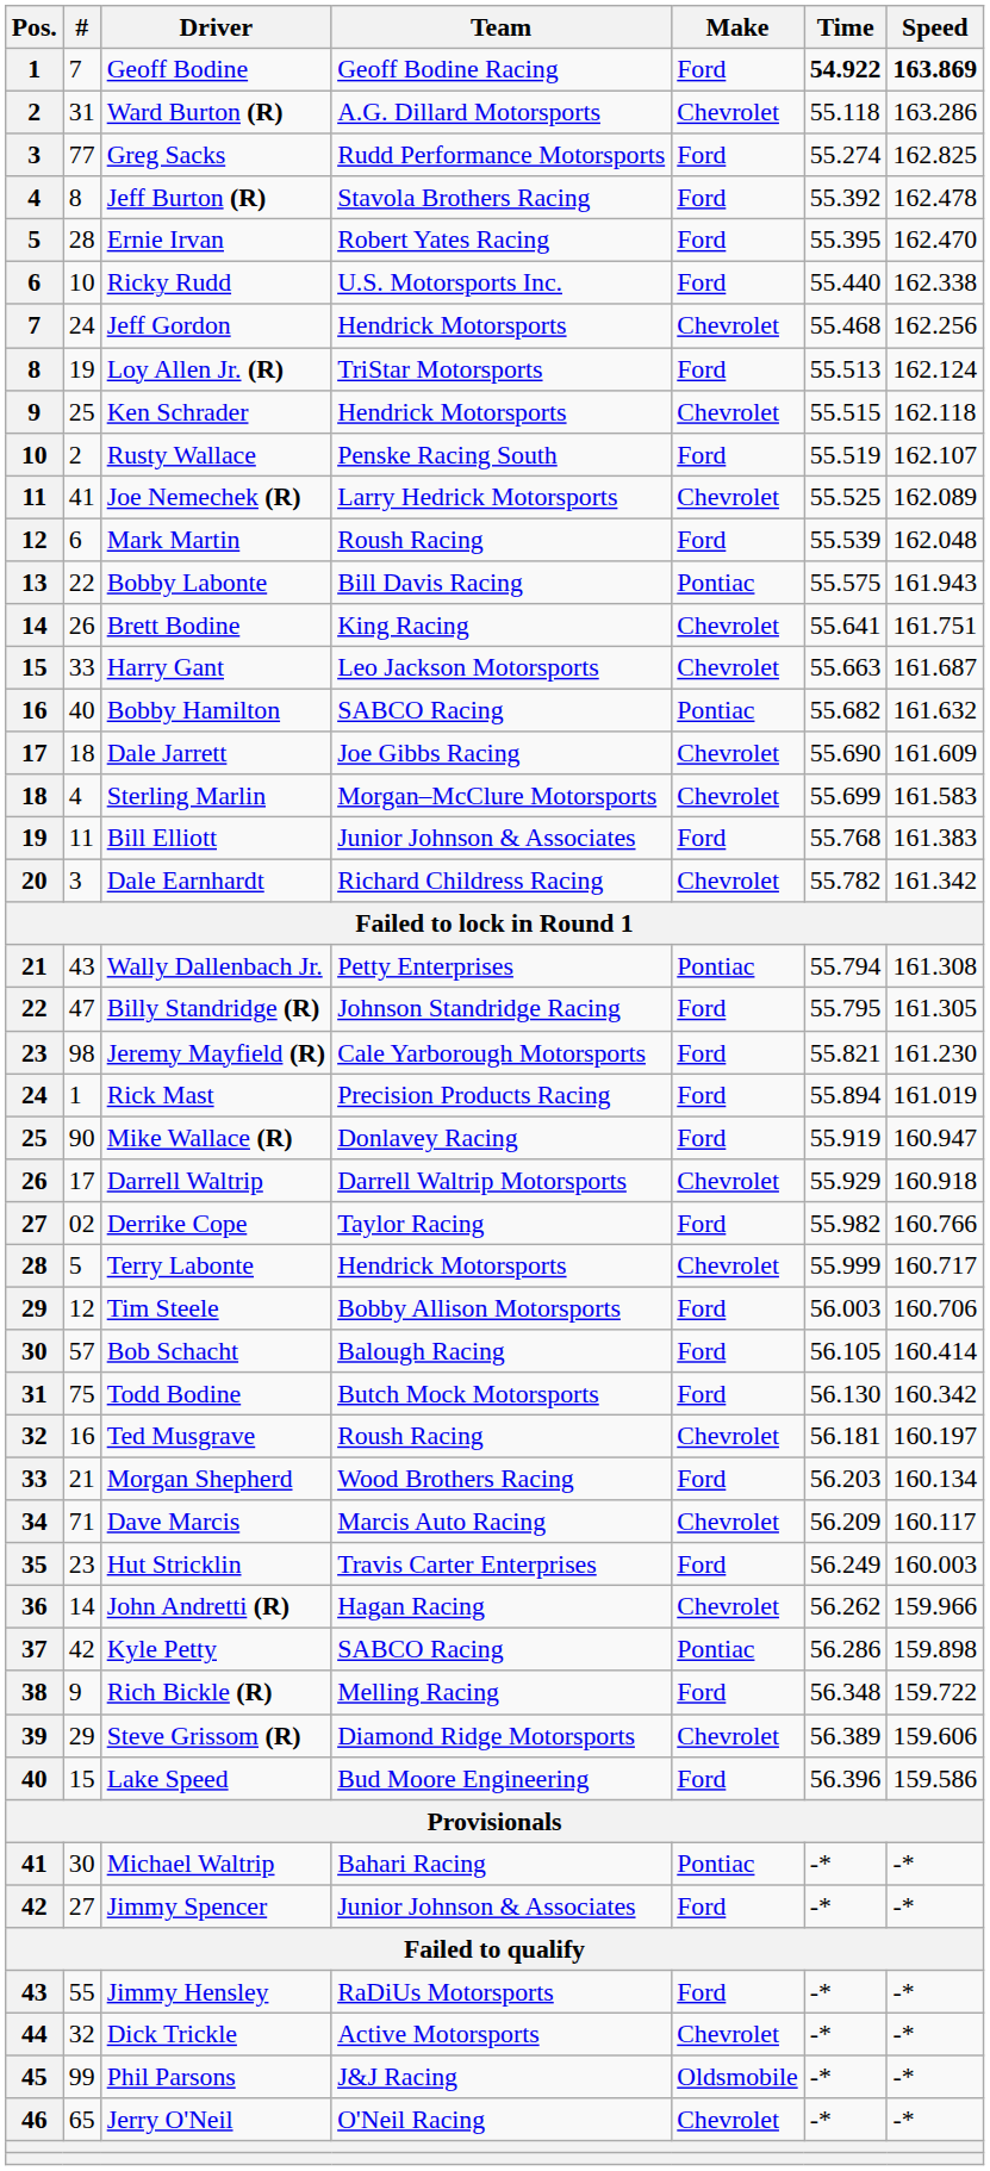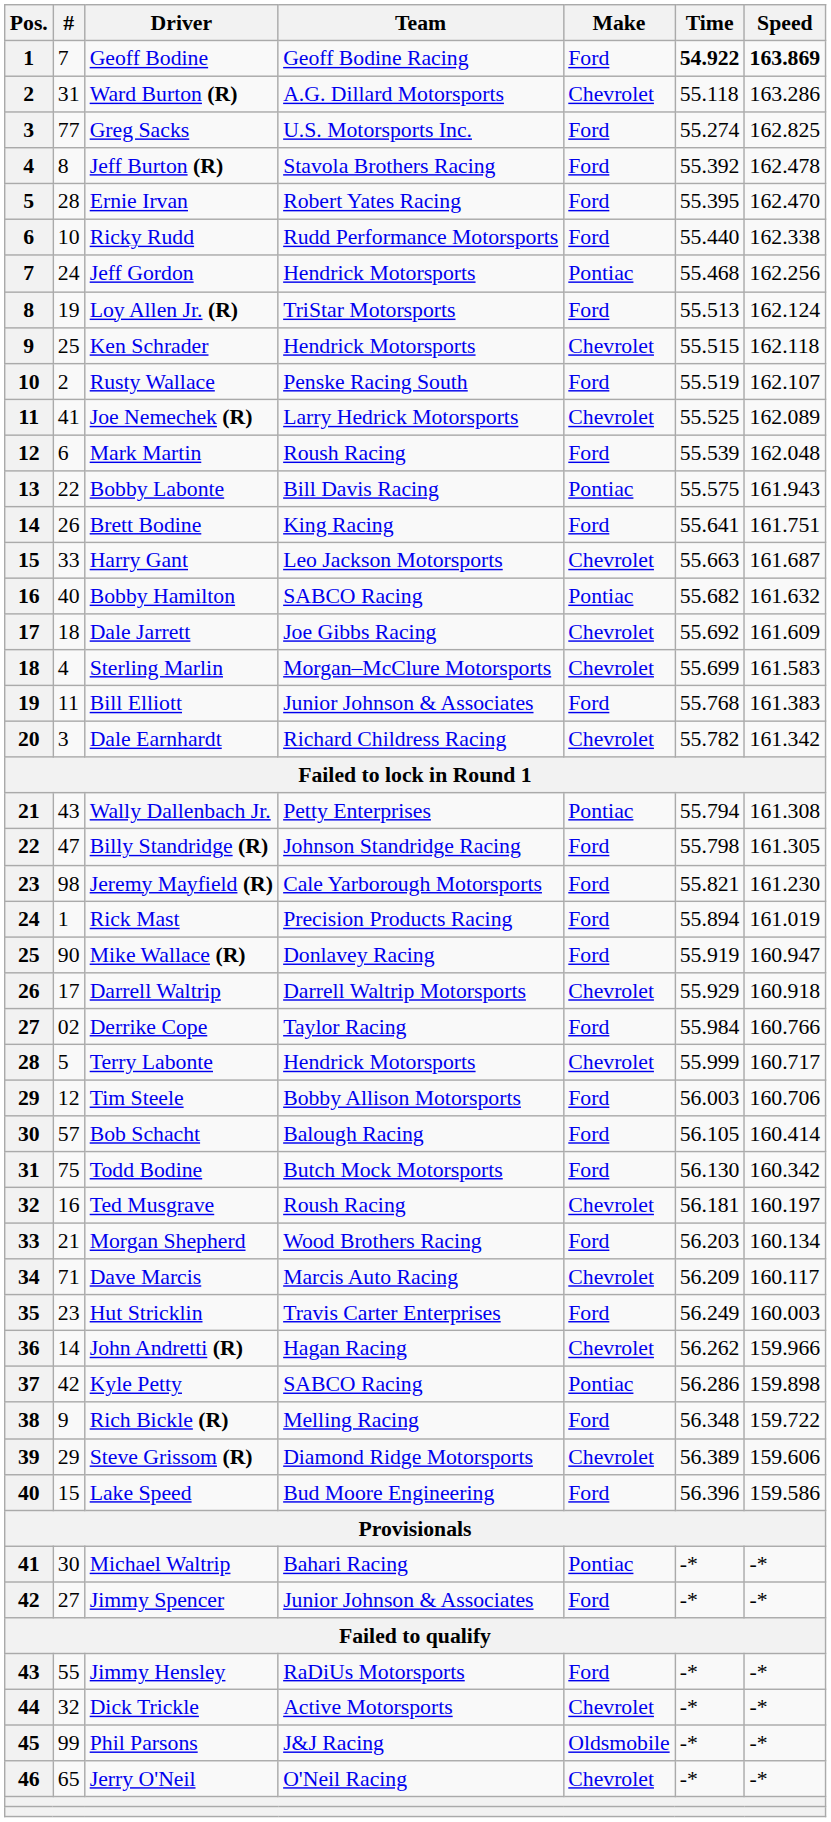 <table class="wikitable" style="font-size:95%">
 <tr>
 <th>Pos.</th>
 <th>#</th>
 <th>Driver</th>
 <th>Team</th>
 <th>Make</th>
 <th>Time</th>
 <th>Speed</th>
 </tr>
 <tr>
 <th>1</th>
 <td>7</td>
 <td><a href='#'>Geoff Bodine</a></td>
 <td><a href='#'>Geoff Bodine Racing</a></td>
 <td><a href='#'>Ford</a></td>
 <td><strong>54.922</strong></td>
 <td><strong>163.869</strong></td>
 </tr>
 <tr>
 <th>2</th>
 <td>31</td>
 <td><a href='#'>Ward Burton</a> <strong>(R)</strong></td>
 <td><a href='#'>A.G. Dillard Motorsports</a></td>
 <td><a href='#'>Chevrolet</a></td>
 <td>55.118</td>
 <td>163.286</td>
 </tr>
 <tr>
 <th>3</th>
 <td>77</td>
 <td><a href='#'>Greg Sacks</a></td>
-<td><a href='#'>Rudd Performance Motorsports</a></td>
+<td><a href='#'>U.S. Motorsports Inc.</a></td>
 <td><a href='#'>Ford</a></td>
 <td>55.274</td>
 <td>162.825</td>
 </tr>
 <tr>
 <th>4</th>
 <td>8</td>
 <td><a href='#'>Jeff Burton</a> <strong>(R)</strong></td>
 <td><a href='#'>Stavola Brothers Racing</a></td>
 <td><a href='#'>Ford</a></td>
 <td>55.392</td>
 <td>162.478</td>
 </tr>
 <tr>
 <th>5</th>
 <td>28</td>
 <td><a href='#'>Ernie Irvan</a></td>
 <td><a href='#'>Robert Yates Racing</a></td>
 <td><a href='#'>Ford</a></td>
 <td>55.395</td>
 <td>162.470</td>
 </tr>
 <tr>
 <th>6</th>
 <td>10</td>
 <td><a href='#'>Ricky Rudd</a></td>
-<td><a href='#'>U.S. Motorsports Inc.</a></td>
+<td><a href='#'>Rudd Performance Motorsports</a></td>
 <td><a href='#'>Ford</a></td>
 <td>55.440</td>
 <td>162.338</td>
 </tr>
 <tr>
 <th>7</th>
 <td>24</td>
 <td><a href='#'>Jeff Gordon</a></td>
 <td><a href='#'>Hendrick Motorsports</a></td>
-<td><a href='#'>Chevrolet</a></td>
+<td><a href='#'>Pontiac</a></td>
 <td>55.468</td>
 <td>162.256</td>
 </tr>
 <tr>
 <th>8</th>
 <td>19</td>
 <td><a href='#'>Loy Allen Jr.</a> <strong>(R)</strong></td>
 <td><a href='#'>TriStar Motorsports</a></td>
 <td><a href='#'>Ford</a></td>
 <td>55.513</td>
 <td>162.124</td>
 </tr>
 <tr>
 <th>9</th>
 <td>25</td>
 <td><a href='#'>Ken Schrader</a></td>
 <td><a href='#'>Hendrick Motorsports</a></td>
 <td><a href='#'>Chevrolet</a></td>
 <td>55.515</td>
 <td>162.118</td>
 </tr>
 <tr>
 <th>10</th>
 <td>2</td>
 <td><a href='#'>Rusty Wallace</a></td>
 <td><a href='#'>Penske Racing South</a></td>
 <td><a href='#'>Ford</a></td>
 <td>55.519</td>
 <td>162.107</td>
 </tr>
 <tr>
 <th>11</th>
 <td>41</td>
 <td><a href='#'>Joe Nemechek</a> <strong>(R)</strong></td>
 <td><a href='#'>Larry Hedrick Motorsports</a></td>
 <td><a href='#'>Chevrolet</a></td>
 <td>55.525</td>
 <td>162.089</td>
 </tr>
 <tr>
 <th>12</th>
 <td>6</td>
 <td><a href='#'>Mark Martin</a></td>
 <td><a href='#'>Roush Racing</a></td>
 <td><a href='#'>Ford</a></td>
 <td>55.539</td>
 <td>162.048</td>
 </tr>
 <tr>
 <th>13</th>
 <td>22</td>
 <td><a href='#'>Bobby Labonte</a></td>
 <td><a href='#'>Bill Davis Racing</a></td>
 <td><a href='#'>Pontiac</a></td>
 <td>55.575</td>
 <td>161.943</td>
 </tr>
 <tr>
 <th>14</th>
 <td>26</td>
 <td><a href='#'>Brett Bodine</a></td>
 <td><a href='#'>King Racing</a></td>
-<td><a href='#'>Chevrolet</a></td>
+<td><a href='#'>Ford</a></td>
 <td>55.641</td>
 <td>161.751</td>
 </tr>
 <tr>
 <th>15</th>
 <td>33</td>
 <td><a href='#'>Harry Gant</a></td>
 <td><a href='#'>Leo Jackson Motorsports</a></td>
 <td><a href='#'>Chevrolet</a></td>
 <td>55.663</td>
 <td>161.687</td>
 </tr>
 <tr>
 <th>16</th>
 <td>40</td>
 <td><a href='#'>Bobby Hamilton</a></td>
 <td><a href='#'>SABCO Racing</a></td>
 <td><a href='#'>Pontiac</a></td>
 <td>55.682</td>
 <td>161.632</td>
 </tr>
 <tr>
 <th>17</th>
 <td>18</td>
 <td><a href='#'>Dale Jarrett</a></td>
 <td><a href='#'>Joe Gibbs Racing</a></td>
 <td><a href='#'>Chevrolet</a></td>
-<td>55.690</td>
+<td>55.692</td>
 <td>161.609</td>
 </tr>
 <tr>
 <th>18</th>
 <td>4</td>
 <td><a href='#'>Sterling Marlin</a></td>
 <td><a href='#'>Morgan–McClure Motorsports</a></td>
 <td><a href='#'>Chevrolet</a></td>
 <td>55.699</td>
 <td>161.583</td>
 </tr>
 <tr>
 <th>19</th>
 <td>11</td>
 <td><a href='#'>Bill Elliott</a></td>
 <td><a href='#'>Junior Johnson & Associates</a></td>
 <td><a href='#'>Ford</a></td>
 <td>55.768</td>
 <td>161.383</td>
 </tr>
 <tr>
 <th>20</th>
 <td>3</td>
 <td><a href='#'>Dale Earnhardt</a></td>
 <td><a href='#'>Richard Childress Racing</a></td>
 <td><a href='#'>Chevrolet</a></td>
 <td>55.782</td>
 <td>161.342</td>
 </tr>
 <tr>
 <th colspan="7">Failed to lock in Round 1</th>
 </tr>
 <tr>
 <th>21</th>
 <td>43</td>
 <td><a href='#'>Wally Dallenbach Jr.</a></td>
 <td><a href='#'>Petty Enterprises</a></td>
 <td><a href='#'>Pontiac</a></td>
 <td>55.794</td>
 <td>161.308</td>
 </tr>
 <tr>
 <th>22</th>
 <td>47</td>
 <td><a href='#'>Billy Standridge</a> <strong>(R)</strong></td>
 <td><a href='#'>Johnson Standridge Racing</a></td>
 <td><a href='#'>Ford</a></td>
-<td>55.795</td>
+<td>55.798</td>
 <td>161.305</td>
 </tr>
 <tr>
 <th>23</th>
 <td>98</td>
 <td><a href='#'>Jeremy Mayfield</a> <strong>(R)</strong></td>
 <td><a href='#'>Cale Yarborough Motorsports</a></td>
 <td><a href='#'>Ford</a></td>
 <td>55.821</td>
 <td>161.230</td>
 </tr>
 <tr>
 <th>24</th>
 <td>1</td>
 <td><a href='#'>Rick Mast</a></td>
 <td><a href='#'>Precision Products Racing</a></td>
 <td><a href='#'>Ford</a></td>
 <td>55.894</td>
 <td>161.019</td>
 </tr>
 <tr>
 <th>25</th>
 <td>90</td>
 <td><a href='#'>Mike Wallace</a> <strong>(R)</strong></td>
 <td><a href='#'>Donlavey Racing</a></td>
 <td><a href='#'>Ford</a></td>
 <td>55.919</td>
 <td>160.947</td>
 </tr>
 <tr>
 <th>26</th>
 <td>17</td>
 <td><a href='#'>Darrell Waltrip</a></td>
 <td><a href='#'>Darrell Waltrip Motorsports</a></td>
 <td><a href='#'>Chevrolet</a></td>
 <td>55.929</td>
 <td>160.918</td>
 </tr>
 <tr>
 <th>27</th>
 <td>02</td>
 <td><a href='#'>Derrike Cope</a></td>
 <td><a href='#'>Taylor Racing</a></td>
 <td><a href='#'>Ford</a></td>
-<td>55.982</td>
+<td>55.984</td>
 <td>160.766</td>
 </tr>
 <tr>
 <th>28</th>
 <td>5</td>
 <td><a href='#'>Terry Labonte</a></td>
 <td><a href='#'>Hendrick Motorsports</a></td>
 <td><a href='#'>Chevrolet</a></td>
 <td>55.999</td>
 <td>160.717</td>
 </tr>
 <tr>
 <th>29</th>
 <td>12</td>
 <td><a href='#'>Tim Steele</a></td>
 <td><a href='#'>Bobby Allison Motorsports</a></td>
 <td><a href='#'>Ford</a></td>
 <td>56.003</td>
 <td>160.706</td>
 </tr>
 <tr>
 <th>30</th>
 <td>57</td>
 <td><a href='#'>Bob Schacht</a></td>
 <td><a href='#'>Balough Racing</a></td>
 <td><a href='#'>Ford</a></td>
 <td>56.105</td>
 <td>160.414</td>
 </tr>
 <tr>
 <th>31</th>
 <td>75</td>
 <td><a href='#'>Todd Bodine</a></td>
 <td><a href='#'>Butch Mock Motorsports</a></td>
 <td><a href='#'>Ford</a></td>
 <td>56.130</td>
 <td>160.342</td>
 </tr>
 <tr>
 <th>32</th>
 <td>16</td>
 <td><a href='#'>Ted Musgrave</a></td>
 <td><a href='#'>Roush Racing</a></td>
 <td><a href='#'>Chevrolet</a></td>
 <td>56.181</td>
 <td>160.197</td>
 </tr>
 <tr>
 <th>33</th>
 <td>21</td>
 <td><a href='#'>Morgan Shepherd</a></td>
 <td><a href='#'>Wood Brothers Racing</a></td>
 <td><a href='#'>Ford</a></td>
 <td>56.203</td>
 <td>160.134</td>
 </tr>
 <tr>
 <th>34</th>
 <td>71</td>
 <td><a href='#'>Dave Marcis</a></td>
 <td><a href='#'>Marcis Auto Racing</a></td>
 <td><a href='#'>Chevrolet</a></td>
 <td>56.209</td>
 <td>160.117</td>
 </tr>
 <tr>
 <th>35</th>
 <td>23</td>
 <td><a href='#'>Hut Stricklin</a></td>
 <td><a href='#'>Travis Carter Enterprises</a></td>
 <td><a href='#'>Ford</a></td>
 <td>56.249</td>
 <td>160.003</td>
 </tr>
 <tr>
 <th>36</th>
 <td>14</td>
 <td><a href='#'>John Andretti</a> <strong>(R)</strong></td>
 <td><a href='#'>Hagan Racing</a></td>
 <td><a href='#'>Chevrolet</a></td>
 <td>56.262</td>
 <td>159.966</td>
 </tr>
 <tr>
 <th>37</th>
 <td>42</td>
 <td><a href='#'>Kyle Petty</a></td>
 <td><a href='#'>SABCO Racing</a></td>
 <td><a href='#'>Pontiac</a></td>
 <td>56.286</td>
 <td>159.898</td>
 </tr>
 <tr>
 <th>38</th>
 <td>9</td>
 <td><a href='#'>Rich Bickle</a> <strong>(R)</strong></td>
 <td><a href='#'>Melling Racing</a></td>
 <td><a href='#'>Ford</a></td>
 <td>56.348</td>
 <td>159.722</td>
 </tr>
 <tr>
 <th>39</th>
 <td>29</td>
 <td><a href='#'>Steve Grissom</a> <strong>(R)</strong></td>
 <td><a href='#'>Diamond Ridge Motorsports</a></td>
 <td><a href='#'>Chevrolet</a></td>
 <td>56.389</td>
 <td>159.606</td>
 </tr>
 <tr>
 <th>40</th>
 <td>15</td>
 <td><a href='#'>Lake Speed</a></td>
 <td><a href='#'>Bud Moore Engineering</a></td>
 <td><a href='#'>Ford</a></td>
 <td>56.396</td>
 <td>159.586</td>
 </tr>
 <tr>
 <th colspan="7">Provisionals</th>
 </tr>
 <tr>
 <th>41</th>
 <td>30</td>
 <td><a href='#'>Michael Waltrip</a></td>
 <td><a href='#'>Bahari Racing</a></td>
 <td><a href='#'>Pontiac</a></td>
 <td>-*</td>
 <td>-*</td>
 </tr>
 <tr>
 <th>42</th>
 <td>27</td>
 <td><a href='#'>Jimmy Spencer</a></td>
 <td><a href='#'>Junior Johnson & Associates</a></td>
 <td><a href='#'>Ford</a></td>
 <td>-*</td>
 <td>-*</td>
 </tr>
 <tr>
 <th colspan="7">Failed to qualify</th>
 </tr>
 <tr>
 <th>43</th>
 <td>55</td>
 <td><a href='#'>Jimmy Hensley</a></td>
 <td><a href='#'>RaDiUs Motorsports</a></td>
 <td><a href='#'>Ford</a></td>
 <td>-*</td>
 <td>-*</td>
 </tr>
 <tr>
 <th>44</th>
 <td>32</td>
 <td><a href='#'>Dick Trickle</a></td>
 <td><a href='#'>Active Motorsports</a></td>
 <td><a href='#'>Chevrolet</a></td>
 <td>-*</td>
 <td>-*</td>
 </tr>
 <tr>
 <th>45</th>
 <td>99</td>
 <td><a href='#'>Phil Parsons</a></td>
 <td><a href='#'>J&J Racing</a></td>
 <td><a href='#'>Oldsmobile</a></td>
 <td>-*</td>
 <td>-*</td>
 </tr>
 <tr>
 <th>46</th>
 <td>65</td>
 <td><a href='#'>Jerry O'Neil</a></td>
 <td><a href='#'>O'Neil Racing</a></td>
 <td><a href='#'>Chevrolet</a></td>
 <td>-*</td>
 <td>-*</td>
 </tr>
 <tr>
 <th colspan="7"></th>
 </tr>
 <tr>
 <th colspan="7"></th>
 </tr>
 </table>
